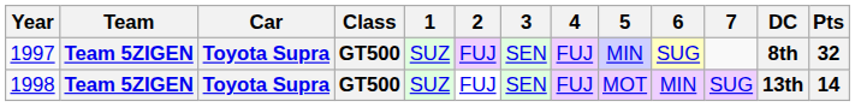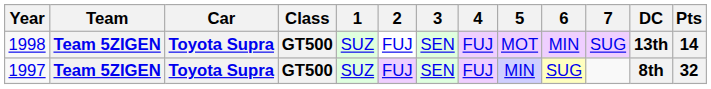 <table class="wikitable" style="text-align:center; font-size:90%">
 <tr>
 <th>Year</th>
 <th>Team</th>
 <th>Car</th>
 <th>Class</th>
 <th>1</th>
 <th>2</th>
 <th>3</th>
 <th>4</th>
 <th>5</th>
 <th>6</th>
 <th>7</th>
 <th>DC</th>
 <th>Pts</th>
 </tr>
 <tr>
+<td><a href='#'>1998</a></td>
+<th><a href='#'>Team 5ZIGEN</a></th>
+<th><a href='#'>Toyota Supra</a></th>
+<th>GT500</th>
+<td style="background:#DFFFDF;"><a href='#'>SUZ</a><br></td>
+<td style="background:#FFFFFF;"><a href='#'>FUJ</a><br></td>
+<td style="background:#DFFFDF;"><a href='#'>SEN</a><br></td>
+<td style="background:#EFCFFF;"><a href='#'>FUJ</a><br></td>
+<td style="background:#EFCFFF;"><a href='#'>MOT</a><br></td>
+<td style="background:#EFCFFF;"><a href='#'>MIN</a><br></td>
+<td style="background:#EFCFFF;"><a href='#'>SUG</a><br></td>
+<th>13th</th>
+<th>14</th>
+</tr>
+<tr>
 <td><a href='#'>1997</a></td>
 <th><a href='#'>Team 5ZIGEN</a></th>
 <th><a href='#'>Toyota Supra</a></th>
 <th>GT500</th>
 <td style="background:#DFFFDF;"><a href='#'>SUZ</a><br></td>
 <td style="background:#EFCFFF;"><a href='#'>FUJ</a><br></td>
 <td style="background:#DFFFDF;"><a href='#'>SEN</a><br></td>
 <td style="background:#EFCFFF;"><a href='#'>FUJ</a><br></td>
 <td style="background:#CFCFFF;"><a href='#'>MIN</a><br></td>
 <td style="background:#FFFFBF;"><a href='#'>SUG</a><br></td>
 <td></td>
 <th>8th</th>
 <th>32</th>
 </tr>
-<tr>
-<td><a href='#'>1998</a></td>
-<th><a href='#'>Team 5ZIGEN</a></th>
-<th><a href='#'>Toyota Supra</a></th>
-<th>GT500</th>
-<td style="background:#DFFFDF;"><a href='#'>SUZ</a><br></td>
-<td style="background:#FFFFFF;"><a href='#'>FUJ</a><br></td>
-<td style="background:#DFFFDF;"><a href='#'>SEN</a><br></td>
-<td style="background:#EFCFFF;"><a href='#'>FUJ</a><br></td>
-<td style="background:#EFCFFF;"><a href='#'>MOT</a><br></td>
-<td style="background:#EFCFFF;"><a href='#'>MIN</a><br></td>
-<td style="background:#EFCFFF;"><a href='#'>SUG</a><br></td>
-<th>13th</th>
-<th>14</th>
-</tr>
 </table>
